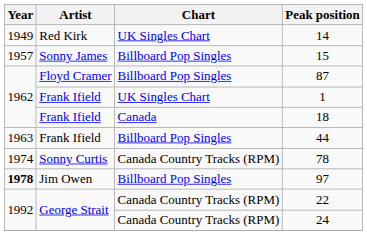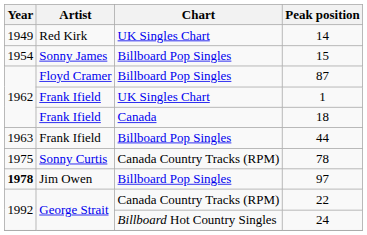 <table class="wikitable">
 <tr>
 <th>Year</th>
 <th>Artist</th>
 <th>Chart</th>
 <th>Peak position</th>
 </tr>
 <tr>
 <td>1949</td>
 <td>Red Kirk</td>
 <td><a href='#'>UK Singles Chart</a></td>
 <td align="center">14</td>
 </tr>
 <tr>
-<td>1957</td>
+<td>1954</td>
 <td><a href='#'>Sonny James</a></td>
 <td><a href='#'>Billboard Pop Singles</a></td>
 <td align="center">15</td>
 </tr>
 <tr>
 <td rowspan=3>1962</td>
 <td><a href='#'>Floyd Cramer</a></td>
 <td><a href='#'>Billboard Pop Singles</a></td>
 <td align="center">87</td>
 </tr>
 <tr>
 <td><a href='#'>Frank Ifield</a></td>
 <td><a href='#'>UK Singles Chart</a></td>
 <td align="center">1</td>
 </tr>
 <tr>
 <td><a href='#'>Frank Ifield</a></td>
 <td><a href='#'>Canada</a></td>
 <td align="center">18</td>
 </tr>
 <tr>
 <td>1963</td>
 <td>Frank Ifield</td>
 <td><a href='#'>Billboard Pop Singles</a></td>
 <td align="center">44</td>
 </tr>
 <tr>
-<td>1974</td>
+<td>1975</td>
 <td><a href='#'>Sonny Curtis</a></td>
 <td>Canada Country Tracks (RPM)</td>
 <td align="center">78</td>
 </tr>
 <tr>
 <td><strong>1978</strong></td>
 <td>Jim Owen</td>
 <td><a href='#'>Billboard Pop Singles</a></td>
 <td align="center">97</td>
 </tr>
 <tr>
 <td rowspan=2>1992</td>
 <td rowspan=2><a href='#'>George Strait</a></td>
 <td>Canada Country Tracks (RPM)</td>
 <td align="center">22</td>
 </tr>
 <tr>
-<td>Canada Country Tracks (RPM)</td>
+<td><em>Billboard</em> Hot Country Singles</td>
 <td align="center">24</td>
 </tr>
 <tr>
 </tr>
 </table>
